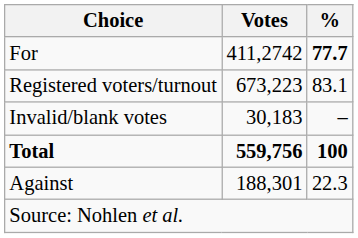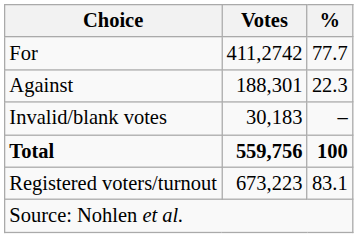 <table class=wikitable style=text-align:right>
 <tr>
 <th>Choice</th>
 <th>Votes</th>
 <th>%</th>
 </tr>
 <tr>
 <td align=left>For</td>
 <td>411,2742</td>
-<td><strong>77.7</strong></td>
+<td>77.7</td>
 </tr>
 <tr>
-<td align=left>Registered voters/turnout</td>
-<td>673,223</td>
-<td>83.1</td>
+<td align=left>Against</td>
+<td>188,301</td>
+<td>22.3</td>
 </tr>
 <tr>
 <td align=left>Invalid/blank votes</td>
 <td>30,183</td>
 <td>–</td>
 </tr>
 <tr>
 <td align=left><strong>Total</strong></td>
 <td><strong>559,756</strong></td>
 <td><strong>100</strong></td>
 </tr>
 <tr>
-<td align=left>Against</td>
-<td>188,301</td>
-<td>22.3</td>
+<td align=left>Registered voters/turnout</td>
+<td>673,223</td>
+<td>83.1</td>
 </tr>
 <tr>
 <td align=left colspan=3>Source: Nohlen <em>et al.</em></td>
 </tr>
 </table>
